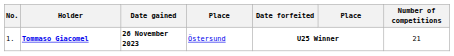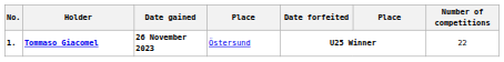 <table class="wikitable plainrowheaders" style="background:#fff; font-size:86%; line-height:16px; border:grey solid 1px; border-collapse:collapse;">
 <tr>
 <th style="width:1em;">No.</th>
 <th style="width:14em;">Holder </th>
 <th style="width:9em;">Date gained</th>
 <th style="width:9em;">Place</th>
 <th style="width:9em;">Date forfeited</th>
 <th style="width:9em;">Place</th>
 <th style="width:9em;">Number of competitions</th>
 </tr>
 <tr>
-<td>1.</td>
+<td><strong>1.</strong></td>
 <td> <strong><a href='#'>Tommaso Giacomel</a></strong></td>
 <td><strong>26 November 2023</strong></td>
 <td> <a href='#'>Östersund</a></td>
 <td align=center colspan=2><strong>U25 Winner</strong></td>
-<td align=center>21</td>
+<td align=center>22</td>
 </tr>
 </table>
